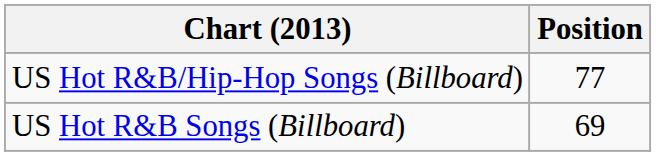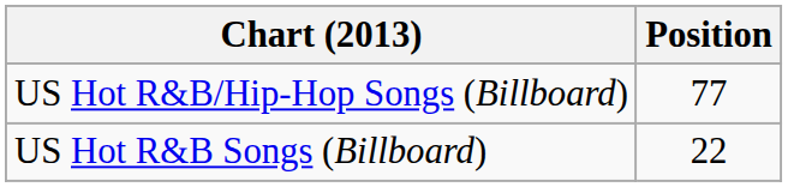 <table class="wikitable sortable">
 <tr>
 <th scope="col">Chart (2013)</th>
 <th scope="col">Position</th>
 </tr>
 <tr>
 <td>US <a href='#'>Hot R&B/Hip-Hop Songs</a> (<em>Billboard</em>)</td>
 <td align="center">77</td>
 </tr>
 <tr>
 <td scope="row">US <a href='#'>Hot R&B Songs</a> (<em>Billboard</em>)</td>
-<td style="text-align:center;">69</td>
+<td style="text-align:center;">22</td>
 </tr>
 </table>
